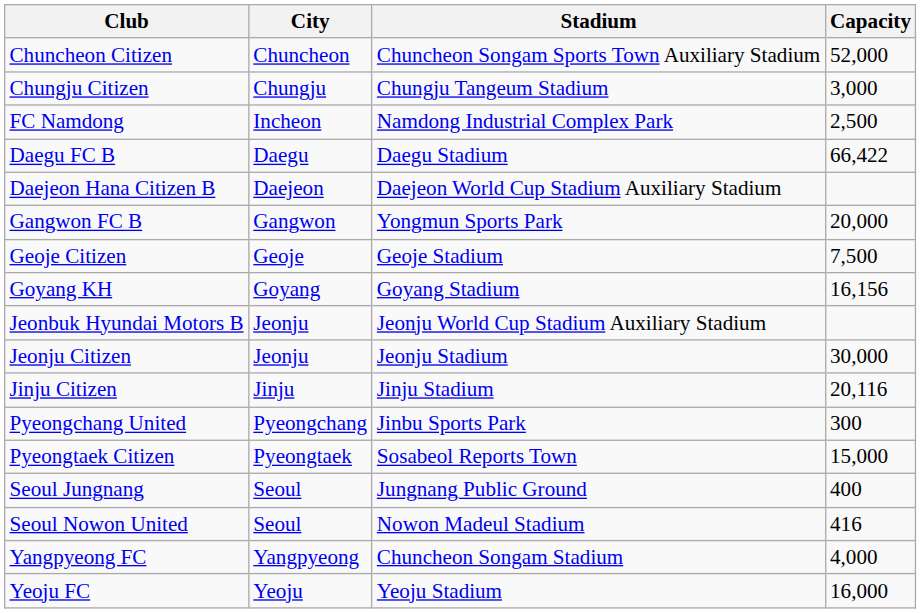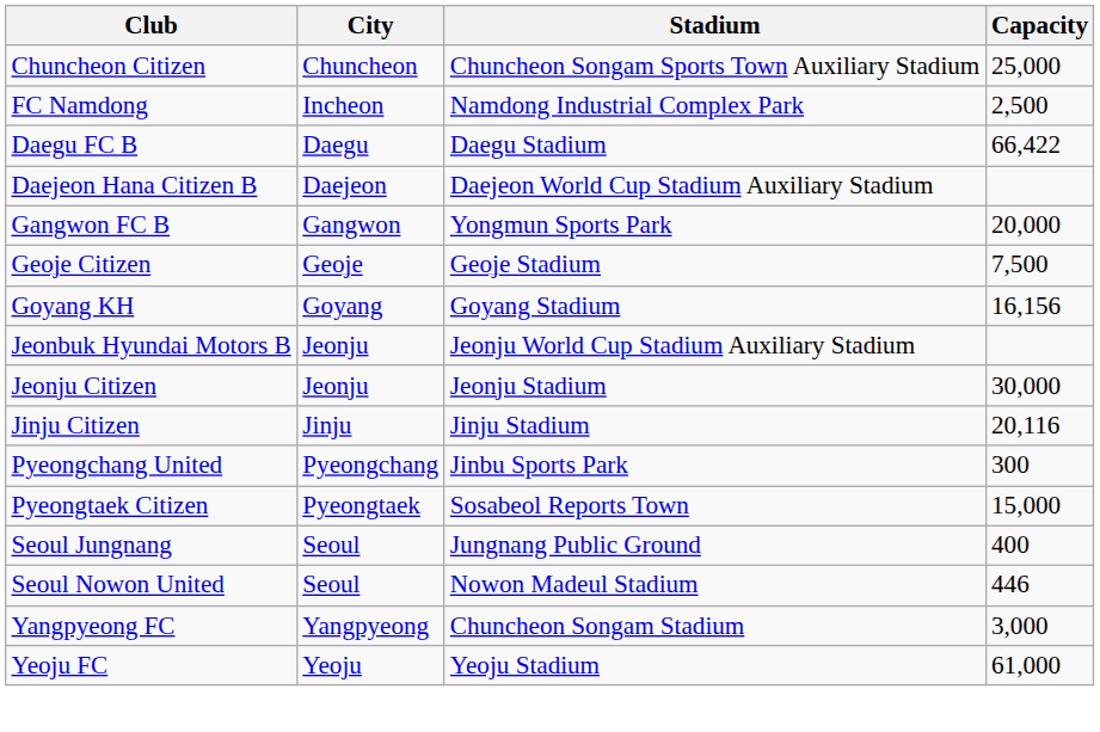 <table class="wikitable sortable" style="text-align: left;">
 <tr>
 <th>Club</th>
 <th>City</th>
 <th>Stadium</th>
 <th>Capacity</th>
 </tr>
 <tr>
 <td><a href='#'>Chuncheon Citizen</a></td>
 <td><a href='#'>Chuncheon</a></td>
 <td><a href='#'>Chuncheon Songam Sports Town</a> Auxiliary Stadium</td>
-<td>52,000</td>
-</tr>
-<tr>
-<td><a href='#'>Chungju Citizen</a></td>
-<td><a href='#'>Chungju</a></td>
-<td><a href='#'>Chungju Tangeum Stadium</a></td>
-<td>3,000</td>
+<td>25,000</td>
 </tr>
 <tr>
 <td><a href='#'>FC Namdong</a></td>
 <td><a href='#'>Incheon</a></td>
 <td><a href='#'>Namdong Industrial Complex Park</a></td>
 <td>2,500</td>
 </tr>
 <tr>
 <td><a href='#'>Daegu FC B</a></td>
 <td><a href='#'>Daegu</a></td>
 <td><a href='#'>Daegu Stadium</a></td>
 <td>66,422</td>
 </tr>
 <tr>
 <td><a href='#'>Daejeon Hana Citizen B</a></td>
 <td><a href='#'>Daejeon</a></td>
 <td><a href='#'>Daejeon World Cup Stadium</a> Auxiliary Stadium</td>
 <td></td>
 </tr>
 <tr>
 <td><a href='#'>Gangwon FC B</a></td>
 <td><a href='#'>Gangwon</a></td>
 <td><a href='#'>Yongmun Sports Park</a></td>
 <td>20,000</td>
 </tr>
 <tr>
 <td><a href='#'>Geoje Citizen</a></td>
 <td><a href='#'>Geoje</a></td>
 <td><a href='#'>Geoje Stadium</a></td>
 <td>7,500</td>
 </tr>
 <tr>
 <td><a href='#'>Goyang KH</a></td>
 <td><a href='#'>Goyang</a></td>
 <td><a href='#'>Goyang Stadium</a></td>
 <td>16,156</td>
 </tr>
 <tr>
 <td><a href='#'>Jeonbuk Hyundai Motors B</a></td>
 <td><a href='#'>Jeonju</a></td>
 <td><a href='#'>Jeonju World Cup Stadium</a> Auxiliary Stadium</td>
 <td></td>
 </tr>
 <tr>
 <td><a href='#'>Jeonju Citizen</a></td>
 <td><a href='#'>Jeonju</a></td>
 <td><a href='#'>Jeonju Stadium</a></td>
 <td>30,000</td>
 </tr>
 <tr>
 <td><a href='#'>Jinju Citizen</a></td>
 <td><a href='#'>Jinju</a></td>
 <td><a href='#'>Jinju Stadium</a></td>
 <td>20,116</td>
 </tr>
 <tr>
 <td><a href='#'>Pyeongchang United</a></td>
 <td><a href='#'>Pyeongchang</a></td>
 <td><a href='#'>Jinbu Sports Park</a></td>
 <td>300</td>
 </tr>
 <tr>
 <td><a href='#'>Pyeongtaek Citizen</a></td>
 <td><a href='#'>Pyeongtaek</a></td>
 <td><a href='#'>Sosabeol Reports Town</a></td>
 <td>15,000</td>
 </tr>
 <tr>
 <td><a href='#'>Seoul Jungnang</a></td>
 <td><a href='#'>Seoul</a></td>
 <td><a href='#'>Jungnang Public Ground</a></td>
 <td>400</td>
 </tr>
 <tr>
 <td><a href='#'>Seoul Nowon United</a></td>
 <td><a href='#'>Seoul</a></td>
 <td><a href='#'>Nowon Madeul Stadium</a></td>
-<td>416</td>
+<td>446</td>
 </tr>
 <tr>
 <td><a href='#'>Yangpyeong FC</a></td>
 <td><a href='#'>Yangpyeong</a></td>
 <td><a href='#'>Chuncheon Songam Stadium</a></td>
-<td>4,000</td>
+<td>3,000</td>
 </tr>
 <tr>
 <td><a href='#'>Yeoju FC</a></td>
 <td><a href='#'>Yeoju</a></td>
 <td><a href='#'>Yeoju Stadium</a></td>
-<td>16,000</td>
+<td>61,000</td>
 </tr>
 </table>
